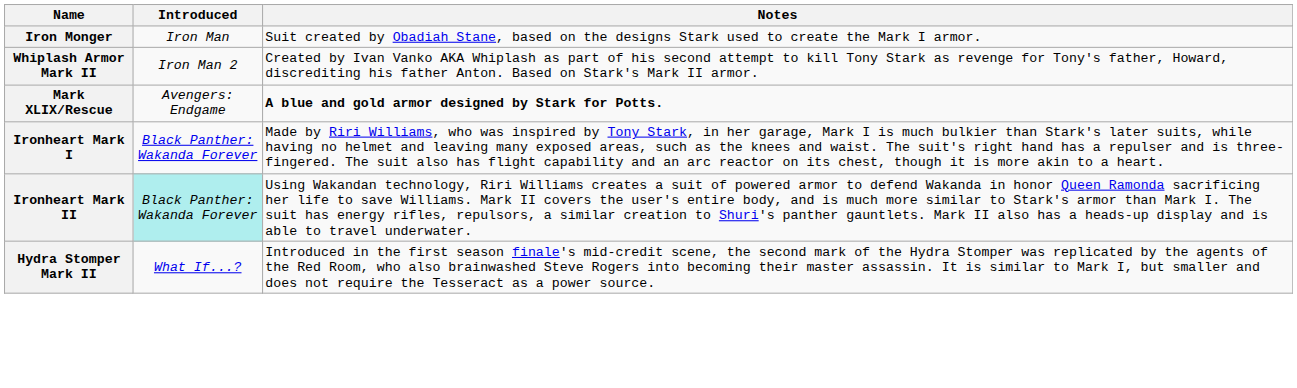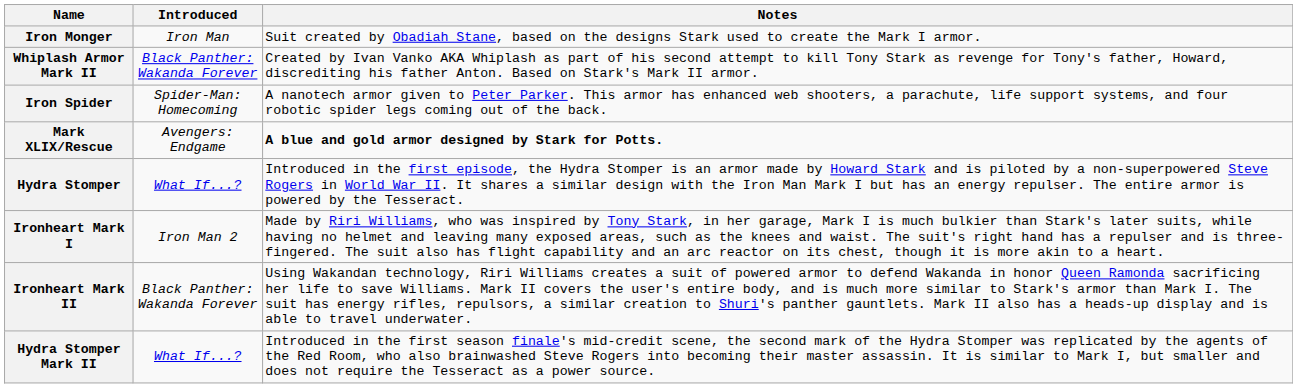 <table class="wikitable plainrowheaders" style="width: 100%;">
 <tr>
 <th scope="col" style="width: 10%;">Name</th>
 <th scope="col" style="width: 10%;">Introduced</th>
 <th scope="col" style="width: 80%;">Notes</th>
 </tr>
 <tr>
 <th scope="row">Iron Monger</th>
 <td style="text-align: center;"><em>Iron Man</em></td>
 <td>Suit created by <a href='#'>Obadiah Stane</a>, based on the designs Stark used to create the Mark I armor.</td>
 </tr>
 <tr>
 <th scope="row">Whiplash Armor Mark II</th>
-<td style="text-align: center;"><em>Iron Man 2</em></td>
+<td style="text-align: center;"><em><a href='#'>Black Panther: Wakanda Forever</a></em></td>
 <td>Created by Ivan Vanko AKA Whiplash as part of his second attempt to kill Tony Stark as revenge for Tony's father, Howard, discrediting his father Anton. Based on Stark's Mark II armor.</td>
+</tr>
+<tr>
+<th scope="row">Iron Spider</th>
+<td style="text-align: center;"><em>Spider-Man: Homecoming</em></td>
+<td>A nanotech armor given to <a href='#'>Peter Parker</a>. This armor has enhanced web shooters, a parachute, life support systems, and four robotic spider legs coming out of the back.</td>
 </tr>
 <tr>
 <th scope="row">Mark XLIX/Rescue</th>
 <td style="text-align: center;"><em>Avengers: Endgame</em></td>
 <td><strong>A blue and gold armor designed by Stark for Potts.</strong></td>
 </tr>
 <tr>
+<th scope="row">Hydra Stomper</th>
+<td style="text-align: center;"><em><a href='#'>What If...?</a></em></td>
+<td>Introduced in the <a href='#'>first episode</a>, the Hydra Stomper is an armor made by <a href='#'>Howard Stark</a> and is piloted by a non-superpowered <a href='#'>Steve Rogers</a> in <a href='#'>World War II</a>. It shares a similar design with the Iron Man Mark I but has an energy repulser. The entire armor is powered by the Tesseract.</td>
+</tr>
+<tr>
 <th scope="row">Ironheart Mark I</th>
-<td style="text-align: center;"><em><a href='#'>Black Panther: Wakanda Forever</a></em></td>
+<td style="text-align: center;"><em>Iron Man 2</em></td>
 <td>Made by <a href='#'>Riri Williams</a>, who was inspired by <a href='#'>Tony Stark</a>, in her garage, Mark I is much bulkier than Stark's later suits, while having no helmet and leaving many exposed areas, such as the knees and waist. The suit's right hand has a repulser and is three-fingered. The suit also has flight capability and an arc reactor on its chest, though it is more akin to a heart.</td>
 </tr>
 <tr>
 <th scope="row">Ironheart Mark II</th>
-<td style="background: paleturquoise; text-align: center;"><em>Black Panther: Wakanda Forever</em></td>
+<td style="text-align: center;"><em>Black Panther: Wakanda Forever</em></td>
 <td>Using Wakandan technology, Riri Williams creates a suit of powered armor to defend Wakanda in honor <a href='#'>Queen Ramonda</a> sacrificing her life to save Williams. Mark II covers the user's entire body, and is much more similar to Stark's armor than Mark I. The suit has energy rifles, repulsors, a similar creation to <a href='#'>Shuri</a>'s panther gauntlets. Mark II also has a heads-up display and is able to travel underwater.</td>
 </tr>
 <tr>
 <th scope="row">Hydra Stomper Mark II</th>
 <td style="text-align: center;"><em><a href='#'>What If...?</a></em></td>
 <td>Introduced in the first season <a href='#'>finale</a>'s mid-credit scene, the second mark of the Hydra Stomper was replicated by the agents of the Red Room, who also brainwashed Steve Rogers into becoming their master assassin. It is similar to Mark I, but smaller and does not require the Tesseract as a power source.</td>
 </tr>
 </table>
